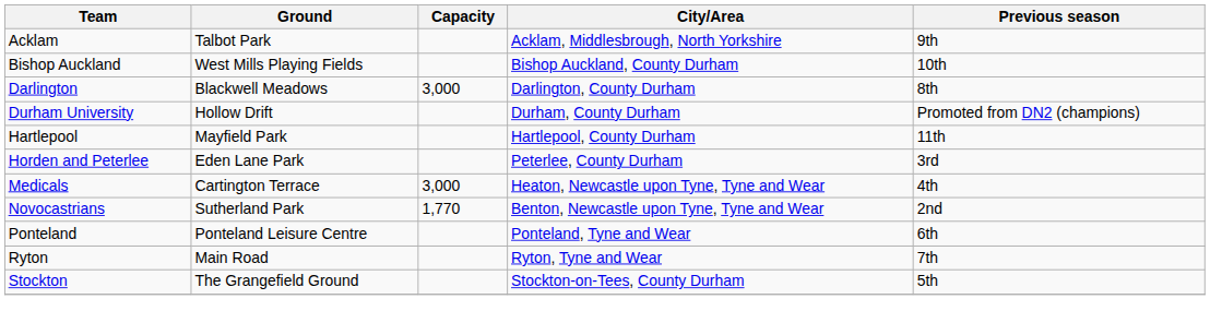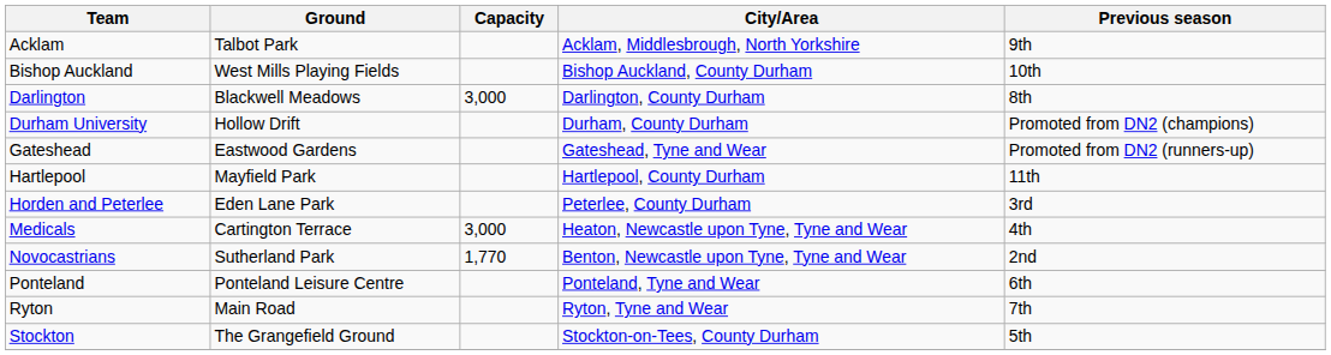 <table class="wikitable sortable" width=100%>
 <tr>
 <th>Team</th>
 <th>Ground</th>
 <th>Capacity</th>
 <th>City/Area</th>
 <th>Previous season</th>
 </tr>
 <tr>
 <td>Acklam</td>
 <td>Talbot Park</td>
 <td></td>
 <td><a href='#'>Acklam</a>, <a href='#'>Middlesbrough</a>, <a href='#'>North Yorkshire</a></td>
 <td>9th</td>
 </tr>
 <tr>
 <td>Bishop Auckland</td>
 <td>West Mills Playing Fields</td>
 <td></td>
 <td><a href='#'>Bishop Auckland</a>, <a href='#'>County Durham</a></td>
 <td>10th</td>
 </tr>
 <tr>
 <td><a href='#'>Darlington</a></td>
 <td>Blackwell Meadows</td>
 <td>3,000</td>
 <td><a href='#'>Darlington</a>, <a href='#'>County Durham</a></td>
 <td>8th</td>
 </tr>
 <tr>
 <td><a href='#'>Durham University</a></td>
 <td>Hollow Drift</td>
 <td></td>
 <td><a href='#'>Durham</a>, <a href='#'>County Durham</a></td>
 <td>Promoted from <a href='#'>DN2</a> (champions)</td>
+</tr>
+<tr>
+<td>Gateshead</td>
+<td>Eastwood Gardens</td>
+<td></td>
+<td><a href='#'>Gateshead</a>, <a href='#'>Tyne and Wear</a></td>
+<td>Promoted from <a href='#'>DN2</a> (runners-up)</td>
 </tr>
 <tr>
 <td>Hartlepool</td>
 <td>Mayfield Park</td>
 <td></td>
 <td><a href='#'>Hartlepool</a>, <a href='#'>County Durham</a></td>
 <td>11th</td>
 </tr>
 <tr>
 <td><a href='#'>Horden and Peterlee</a></td>
 <td>Eden Lane Park</td>
 <td></td>
 <td><a href='#'>Peterlee</a>, <a href='#'>County Durham</a></td>
 <td>3rd</td>
 </tr>
 <tr>
 <td><a href='#'>Medicals</a></td>
 <td>Cartington Terrace</td>
 <td>3,000</td>
 <td><a href='#'>Heaton</a>, <a href='#'>Newcastle upon Tyne</a>, <a href='#'>Tyne and Wear</a></td>
 <td>4th</td>
 </tr>
 <tr>
 <td><a href='#'>Novocastrians</a></td>
 <td>Sutherland Park</td>
 <td>1,770</td>
 <td><a href='#'>Benton</a>, <a href='#'>Newcastle upon Tyne</a>, <a href='#'>Tyne and Wear</a></td>
 <td>2nd</td>
 </tr>
 <tr>
 <td>Ponteland</td>
 <td>Ponteland Leisure Centre</td>
 <td></td>
 <td><a href='#'>Ponteland</a>, <a href='#'>Tyne and Wear</a></td>
 <td>6th</td>
 </tr>
 <tr>
 <td>Ryton</td>
 <td>Main Road</td>
 <td></td>
 <td><a href='#'>Ryton</a>, <a href='#'>Tyne and Wear</a></td>
 <td>7th</td>
 </tr>
 <tr>
 <td><a href='#'>Stockton</a></td>
 <td>The Grangefield Ground</td>
 <td></td>
 <td><a href='#'>Stockton-on-Tees</a>, <a href='#'>County Durham</a></td>
 <td>5th</td>
 </tr>
 <tr>
 </tr>
 </table>
